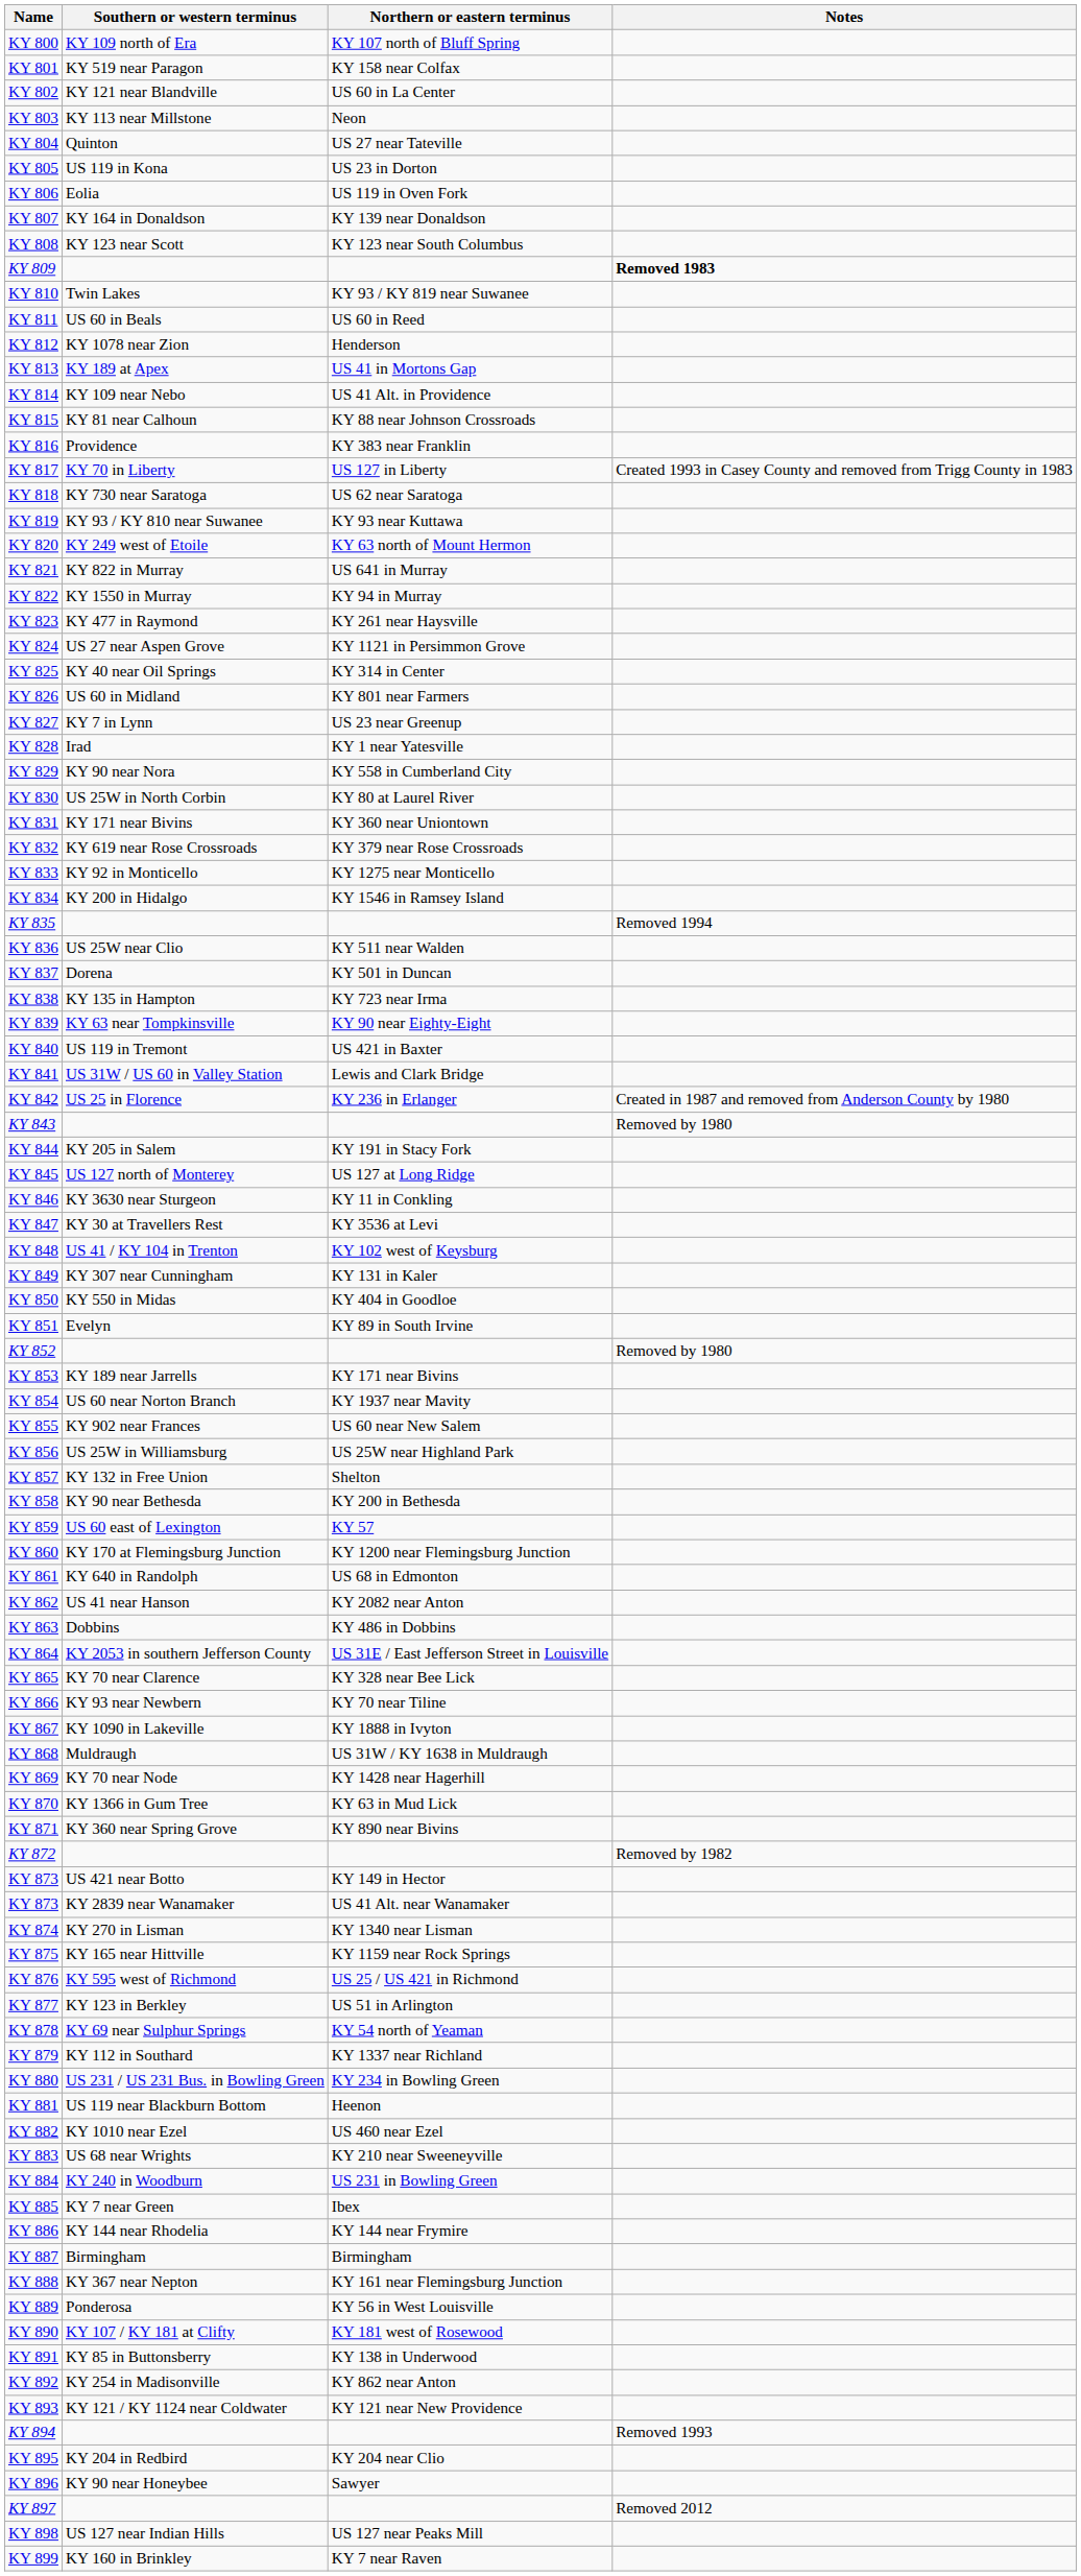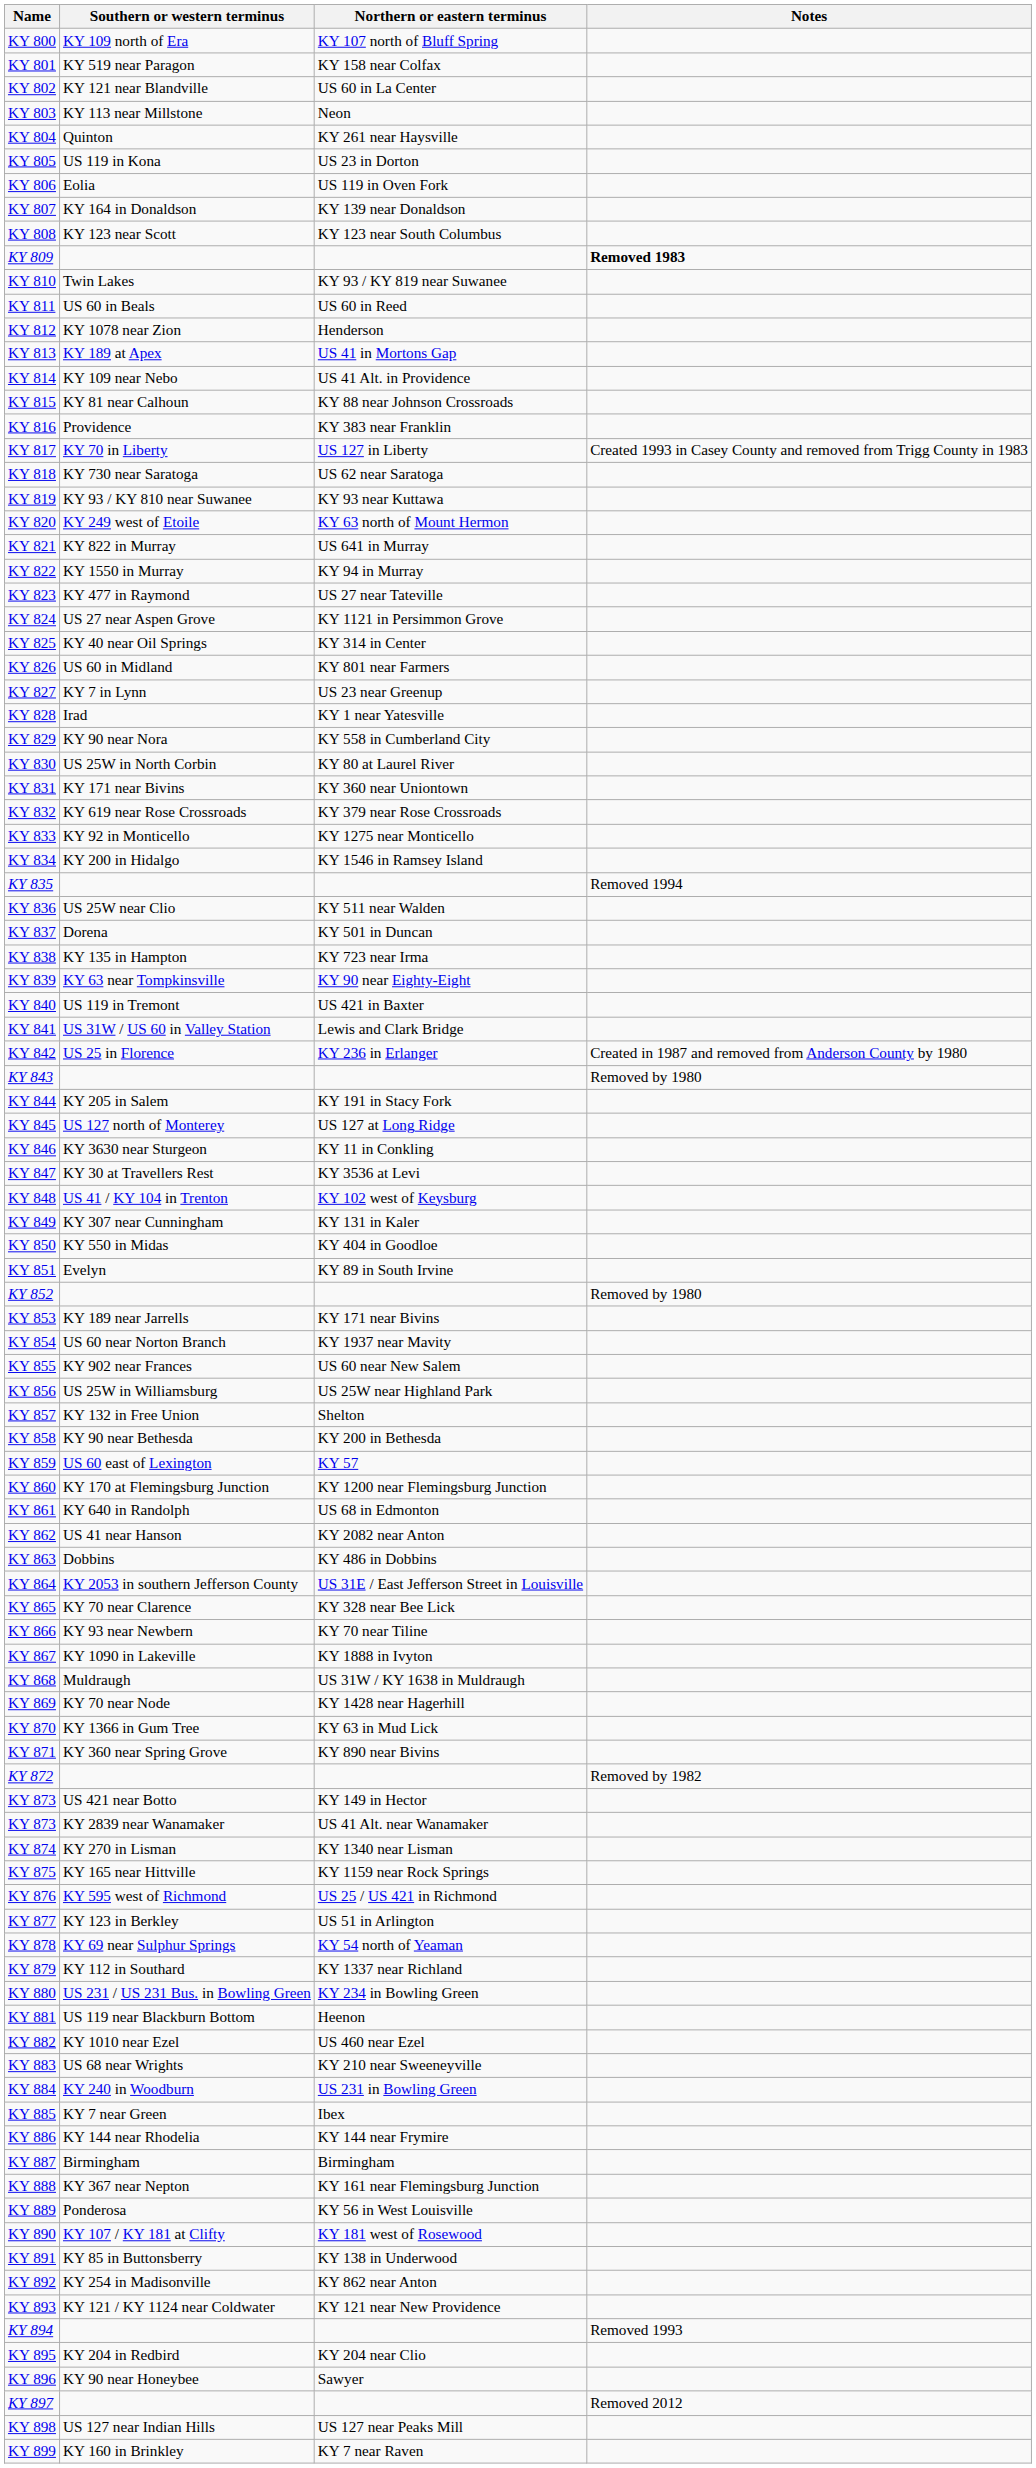 <table class="wikitable sortable mw-collapsible">
 <tr>
 <th>Name</th>
 <th>Southern or western terminus</th>
 <th>Northern or eastern terminus</th>
 <th>Notes</th>
 </tr>
 <tr>
 <td> <a href='#'>KY 800</a></td>
 <td><a href='#'>KY 109</a> north of <a href='#'>Era</a></td>
 <td><a href='#'>KY 107</a> north of <a href='#'>Bluff Spring</a></td>
 <td></td>
 </tr>
 <tr>
 <td> <a href='#'>KY 801</a></td>
 <td>KY 519 near Paragon</td>
 <td>KY 158 near Colfax</td>
 <td></td>
 </tr>
 <tr>
 <td> <a href='#'>KY 802</a></td>
 <td>KY 121 near Blandville</td>
 <td>US 60 in La Center</td>
 <td></td>
 </tr>
 <tr>
 <td> <a href='#'>KY 803</a></td>
 <td>KY 113 near Millstone</td>
 <td>Neon</td>
 <td></td>
 </tr>
 <tr>
 <td> <a href='#'>KY 804</a></td>
 <td>Quinton</td>
-<td>US 27 near Tateville</td>
+<td>KY 261 near Haysville</td>
 <td></td>
 </tr>
 <tr>
 <td> <a href='#'>KY 805</a></td>
 <td>US 119 in Kona</td>
 <td>US 23 in Dorton</td>
 <td></td>
 </tr>
 <tr>
 <td> <a href='#'>KY 806</a></td>
 <td>Eolia</td>
 <td>US 119 in Oven Fork</td>
 <td></td>
 </tr>
 <tr>
 <td> <a href='#'>KY 807</a></td>
 <td>KY 164 in Donaldson</td>
 <td>KY 139 near Donaldson</td>
 <td></td>
 </tr>
 <tr>
 <td> <a href='#'>KY 808</a></td>
 <td>KY 123 near Scott</td>
 <td>KY 123 near South Columbus</td>
 <td></td>
 </tr>
 <tr>
 <td> <em><a href='#'>KY 809</a></em></td>
 <td></td>
 <td></td>
 <td><strong>Removed 1983</strong></td>
 </tr>
 <tr>
 <td> <a href='#'>KY 810</a></td>
 <td>Twin Lakes</td>
 <td>KY 93 / KY 819 near Suwanee</td>
 <td></td>
 </tr>
 <tr>
 <td> <a href='#'>KY 811</a></td>
 <td>US 60 in Beals</td>
 <td>US 60 in Reed</td>
 <td></td>
 </tr>
 <tr>
 <td> <a href='#'>KY 812</a></td>
 <td>KY 1078 near Zion</td>
 <td>Henderson</td>
 <td></td>
 </tr>
 <tr>
 <td> <a href='#'>KY 813</a></td>
 <td><a href='#'>KY 189</a> at <a href='#'>Apex</a></td>
 <td><a href='#'>US 41</a> in <a href='#'>Mortons Gap</a></td>
 <td></td>
 </tr>
 <tr>
 <td> <a href='#'>KY 814</a></td>
 <td>KY 109 near Nebo</td>
 <td>US 41 Alt. in Providence</td>
 <td></td>
 </tr>
 <tr>
 <td> <a href='#'>KY 815</a></td>
 <td>KY 81 near Calhoun</td>
 <td>KY 88 near Johnson Crossroads</td>
 <td></td>
 </tr>
 <tr>
 <td> <a href='#'>KY 816</a></td>
 <td>Providence</td>
 <td>KY 383 near Franklin</td>
 <td></td>
 </tr>
 <tr>
 <td> <a href='#'>KY 817</a></td>
 <td><a href='#'>KY 70</a> in <a href='#'>Liberty</a></td>
 <td><a href='#'>US 127</a> in Liberty</td>
 <td>Created 1993 in Casey County and removed from Trigg County in 1983</td>
 </tr>
 <tr>
 <td> <a href='#'>KY 818</a></td>
 <td>KY 730 near Saratoga</td>
 <td>US 62 near Saratoga</td>
 <td></td>
 </tr>
 <tr>
 <td> <a href='#'>KY 819</a></td>
 <td>KY 93 / KY 810 near Suwanee</td>
 <td>KY 93 near Kuttawa</td>
 <td></td>
 </tr>
 <tr>
 <td> <a href='#'>KY 820</a></td>
 <td><a href='#'>KY 249</a> west of <a href='#'>Etoile</a></td>
 <td><a href='#'>KY 63</a> north of <a href='#'>Mount Hermon</a></td>
 <td></td>
 </tr>
 <tr>
 <td> <a href='#'>KY 821</a></td>
 <td>KY 822 in Murray</td>
 <td>US 641 in Murray</td>
 <td></td>
 </tr>
 <tr>
 <td> <a href='#'>KY 822</a></td>
 <td>KY 1550 in Murray</td>
 <td>KY 94 in Murray</td>
 <td></td>
 </tr>
 <tr>
 <td> <a href='#'>KY 823</a></td>
 <td>KY 477 in Raymond</td>
-<td>KY 261 near Haysville</td>
+<td>US 27 near Tateville</td>
 <td></td>
 </tr>
 <tr>
 <td> <a href='#'>KY 824</a></td>
 <td>US 27 near Aspen Grove</td>
 <td>KY 1121 in Persimmon Grove</td>
 <td></td>
 </tr>
 <tr>
 <td> <a href='#'>KY 825</a></td>
 <td>KY 40 near Oil Springs</td>
 <td>KY 314 in Center</td>
 <td></td>
 </tr>
 <tr>
 <td> <a href='#'>KY 826</a></td>
 <td>US 60 in Midland</td>
 <td>KY 801 near Farmers</td>
 <td></td>
 </tr>
 <tr>
 <td> <a href='#'>KY 827</a></td>
 <td>KY 7 in Lynn</td>
 <td>US 23 near Greenup</td>
 <td></td>
 </tr>
 <tr>
 <td> <a href='#'>KY 828</a></td>
 <td>Irad</td>
 <td>KY 1 near Yatesville</td>
 <td></td>
 </tr>
 <tr>
 <td> <a href='#'>KY 829</a></td>
 <td>KY 90 near Nora</td>
 <td>KY 558 in Cumberland City</td>
 <td></td>
 </tr>
 <tr>
 <td> <a href='#'>KY 830</a></td>
 <td>US 25W in North Corbin</td>
 <td>KY 80 at Laurel River</td>
 <td></td>
 </tr>
 <tr>
 <td> <a href='#'>KY 831</a></td>
 <td>KY 171 near Bivins</td>
 <td>KY 360 near Uniontown</td>
 <td></td>
 </tr>
 <tr>
 <td> <a href='#'>KY 832</a></td>
 <td>KY 619 near Rose Crossroads</td>
 <td>KY 379 near Rose Crossroads</td>
 <td></td>
 </tr>
 <tr>
 <td> <a href='#'>KY 833</a></td>
 <td>KY 92 in Monticello</td>
 <td>KY 1275 near Monticello</td>
 <td></td>
 </tr>
 <tr>
 <td> <a href='#'>KY 834</a></td>
 <td>KY 200 in Hidalgo</td>
 <td>KY 1546 in Ramsey Island</td>
 <td></td>
 </tr>
 <tr>
 <td> <em><a href='#'>KY 835</a></em></td>
 <td></td>
 <td></td>
 <td>Removed 1994</td>
 </tr>
 <tr>
 <td> <a href='#'>KY 836</a></td>
 <td>US 25W near Clio</td>
 <td>KY 511 near Walden</td>
 <td></td>
 </tr>
 <tr>
 <td> <a href='#'>KY 837</a></td>
 <td>Dorena</td>
 <td>KY 501 in Duncan</td>
 <td></td>
 </tr>
 <tr>
 <td> <a href='#'>KY 838</a></td>
 <td>KY 135 in Hampton</td>
 <td>KY 723 near Irma</td>
 <td></td>
 </tr>
 <tr>
 <td> <a href='#'>KY 839</a></td>
 <td><a href='#'>KY 63</a> near <a href='#'>Tompkinsville</a></td>
 <td><a href='#'>KY 90</a> near <a href='#'>Eighty-Eight</a></td>
 <td></td>
 </tr>
 <tr>
 <td> <a href='#'>KY 840</a></td>
 <td>US 119 in Tremont</td>
 <td>US 421 in Baxter</td>
 <td></td>
 </tr>
 <tr>
 <td> <a href='#'>KY 841</a></td>
 <td><a href='#'>US 31W</a> / <a href='#'>US 60</a> in <a href='#'>Valley Station</a></td>
 <td>Lewis and Clark Bridge</td>
 <td></td>
 </tr>
 <tr>
 <td> <a href='#'>KY 842</a></td>
 <td><a href='#'>US 25</a> in <a href='#'>Florence</a></td>
 <td><a href='#'>KY 236</a> in <a href='#'>Erlanger</a></td>
 <td>Created in 1987 and removed from <a href='#'>Anderson County</a> by 1980</td>
 </tr>
 <tr>
 <td> <em><a href='#'>KY 843</a></em></td>
 <td></td>
 <td></td>
 <td>Removed by 1980</td>
 </tr>
 <tr>
 <td> <a href='#'>KY 844</a></td>
 <td>KY 205 in Salem</td>
 <td>KY 191 in Stacy Fork</td>
 <td></td>
 </tr>
 <tr>
 <td> <a href='#'>KY 845</a></td>
 <td><a href='#'>US 127</a> north of <a href='#'>Monterey</a></td>
 <td>US 127 at <a href='#'>Long Ridge</a></td>
 <td></td>
 </tr>
 <tr>
 <td> <a href='#'>KY 846</a></td>
 <td>KY 3630 near Sturgeon</td>
 <td>KY 11 in Conkling</td>
 <td></td>
 </tr>
 <tr>
 <td> <a href='#'>KY 847</a></td>
 <td>KY 30 at Travellers Rest</td>
 <td>KY 3536 at Levi</td>
 <td></td>
 </tr>
 <tr>
 <td> <a href='#'>KY 848</a></td>
 <td><a href='#'>US 41</a> / <a href='#'>KY 104</a> in <a href='#'>Trenton</a></td>
 <td><a href='#'>KY 102</a> west of <a href='#'>Keysburg</a></td>
 <td></td>
 </tr>
 <tr>
 <td> <a href='#'>KY 849</a></td>
 <td>KY 307 near Cunningham</td>
 <td>KY 131 in Kaler</td>
 <td></td>
 </tr>
 <tr>
 <td> <a href='#'>KY 850</a></td>
 <td>KY 550 in Midas</td>
 <td>KY 404 in Goodloe</td>
 <td></td>
 </tr>
 <tr>
 <td> <a href='#'>KY 851</a></td>
 <td>Evelyn</td>
 <td>KY 89 in South Irvine</td>
 <td></td>
 </tr>
 <tr>
 <td> <em><a href='#'>KY 852</a></em></td>
 <td></td>
 <td></td>
 <td>Removed by 1980</td>
 </tr>
 <tr>
 <td> <a href='#'>KY 853</a></td>
 <td>KY 189 near Jarrells</td>
 <td>KY 171 near Bivins</td>
 <td></td>
 </tr>
 <tr>
 <td> <a href='#'>KY 854</a></td>
 <td>US 60 near Norton Branch</td>
 <td>KY 1937 near Mavity</td>
 <td></td>
 </tr>
 <tr>
 <td> <a href='#'>KY 855</a></td>
 <td>KY 902 near Frances</td>
 <td>US 60 near New Salem</td>
 <td></td>
 </tr>
 <tr>
 <td> <a href='#'>KY 856</a></td>
 <td>US 25W in Williamsburg</td>
 <td>US 25W near Highland Park</td>
 <td></td>
 </tr>
 <tr>
 <td> <a href='#'>KY 857</a></td>
 <td>KY 132 in Free Union</td>
 <td>Shelton</td>
 <td></td>
 </tr>
 <tr>
 <td> <a href='#'>KY 858</a></td>
 <td>KY 90 near Bethesda</td>
 <td>KY 200 in Bethesda</td>
 <td></td>
 </tr>
 <tr>
 <td> <a href='#'>KY 859</a></td>
 <td><a href='#'>US 60</a> east of <a href='#'>Lexington</a></td>
 <td><a href='#'>KY 57</a></td>
 <td></td>
 </tr>
 <tr>
 <td> <a href='#'>KY 860</a></td>
 <td>KY 170 at Flemingsburg Junction</td>
 <td>KY 1200 near Flemingsburg Junction</td>
 <td></td>
 </tr>
 <tr>
 <td> <a href='#'>KY 861</a></td>
 <td>KY 640 in Randolph</td>
 <td>US 68 in Edmonton</td>
 <td></td>
 </tr>
 <tr>
 <td> <a href='#'>KY 862</a></td>
 <td>US 41 near Hanson</td>
 <td>KY 2082 near Anton</td>
 <td></td>
 </tr>
 <tr>
 <td> <a href='#'>KY 863</a></td>
 <td>Dobbins</td>
 <td>KY 486 in Dobbins</td>
 <td></td>
 </tr>
 <tr>
 <td> <a href='#'>KY 864</a></td>
 <td><a href='#'>KY 2053</a> in southern Jefferson County</td>
 <td><a href='#'>US 31E</a> / East Jefferson Street in <a href='#'>Louisville</a></td>
 <td></td>
 </tr>
 <tr>
 <td> <a href='#'>KY 865</a></td>
 <td>KY 70 near Clarence</td>
 <td>KY 328 near Bee Lick</td>
 <td></td>
 </tr>
 <tr>
 <td> <a href='#'>KY 866</a></td>
 <td>KY 93 near Newbern</td>
 <td>KY 70 near Tiline</td>
 <td></td>
 </tr>
 <tr>
 <td> <a href='#'>KY 867</a></td>
 <td>KY 1090 in Lakeville</td>
 <td>KY 1888 in Ivyton</td>
 <td></td>
 </tr>
 <tr>
 <td> <a href='#'>KY 868</a></td>
 <td>Muldraugh</td>
 <td>US 31W / KY 1638 in Muldraugh</td>
 <td></td>
 </tr>
 <tr>
 <td> <a href='#'>KY 869</a></td>
 <td>KY 70 near Node</td>
 <td>KY 1428 near Hagerhill</td>
 <td></td>
 </tr>
 <tr>
 <td> <a href='#'>KY 870</a></td>
 <td>KY 1366 in Gum Tree</td>
 <td>KY 63 in Mud Lick</td>
 <td></td>
 </tr>
 <tr>
 <td> <a href='#'>KY 871</a></td>
 <td>KY 360 near Spring Grove</td>
 <td>KY 890 near Bivins</td>
 <td></td>
 </tr>
 <tr>
 <td> <em><a href='#'>KY 872</a></em></td>
 <td></td>
 <td></td>
 <td>Removed by 1982</td>
 </tr>
 <tr>
 <td> <a href='#'>KY 873</a></td>
 <td>US 421 near Botto</td>
 <td>KY 149 in Hector</td>
 <td></td>
 </tr>
 <tr>
 <td> <a href='#'>KY 873</a></td>
 <td>KY 2839 near Wanamaker</td>
 <td>US 41 Alt. near Wanamaker</td>
 <td></td>
 </tr>
 <tr>
 <td> <a href='#'>KY 874</a></td>
 <td>KY 270 in Lisman</td>
 <td>KY 1340 near Lisman</td>
 <td></td>
 </tr>
 <tr>
 <td> <a href='#'>KY 875</a></td>
 <td>KY 165 near Hittville</td>
 <td>KY 1159 near Rock Springs</td>
 <td></td>
 </tr>
 <tr>
 <td> <a href='#'>KY 876</a></td>
 <td><a href='#'>KY 595</a> west of <a href='#'>Richmond</a></td>
 <td><a href='#'>US 25</a> / <a href='#'>US 421</a> in Richmond</td>
 <td></td>
 </tr>
 <tr>
 <td> <a href='#'>KY 877</a></td>
 <td>KY 123 in Berkley</td>
 <td>US 51 in Arlington</td>
 <td></td>
 </tr>
 <tr>
 <td> <a href='#'>KY 878</a></td>
 <td><a href='#'>KY 69</a> near <a href='#'>Sulphur Springs</a></td>
 <td><a href='#'>KY 54</a> north of <a href='#'>Yeaman</a></td>
 <td></td>
 </tr>
 <tr>
 <td> <a href='#'>KY 879</a></td>
 <td>KY 112 in Southard</td>
 <td>KY 1337 near Richland</td>
 <td></td>
 </tr>
 <tr>
 <td> <a href='#'>KY 880</a></td>
 <td><a href='#'>US 231</a> / <a href='#'>US 231 Bus.</a> in <a href='#'>Bowling Green</a></td>
 <td><a href='#'>KY 234</a> in Bowling Green</td>
 <td></td>
 </tr>
 <tr>
 <td> <a href='#'>KY 881</a></td>
 <td>US 119 near Blackburn Bottom</td>
 <td>Heenon</td>
 <td></td>
 </tr>
 <tr>
 <td> <a href='#'>KY 882</a></td>
 <td>KY 1010 near Ezel</td>
 <td>US 460 near Ezel</td>
 <td></td>
 </tr>
 <tr>
 <td> <a href='#'>KY 883</a></td>
 <td>US 68 near Wrights</td>
 <td>KY 210 near Sweeneyville</td>
 <td></td>
 </tr>
 <tr>
 <td> <a href='#'>KY 884</a></td>
 <td><a href='#'>KY 240</a> in <a href='#'>Woodburn</a></td>
 <td><a href='#'>US 231</a> in <a href='#'>Bowling Green</a></td>
 <td></td>
 </tr>
 <tr>
 <td> <a href='#'>KY 885</a></td>
 <td>KY 7 near Green</td>
 <td>Ibex</td>
 <td></td>
 </tr>
 <tr>
 <td> <a href='#'>KY 886</a></td>
 <td>KY 144 near Rhodelia</td>
 <td>KY 144 near Frymire</td>
 <td></td>
 </tr>
 <tr>
 <td> <a href='#'>KY 887</a></td>
 <td>Birmingham</td>
 <td>Birmingham</td>
 <td></td>
 </tr>
 <tr>
 <td> <a href='#'>KY 888</a></td>
 <td>KY 367 near Nepton</td>
 <td>KY 161 near Flemingsburg Junction</td>
 <td></td>
 </tr>
 <tr>
 <td> <a href='#'>KY 889</a></td>
 <td>Ponderosa</td>
 <td>KY 56 in West Louisville</td>
 <td></td>
 </tr>
 <tr>
 <td> <a href='#'>KY 890</a></td>
 <td><a href='#'>KY 107</a> / <a href='#'>KY 181</a> at <a href='#'>Clifty</a></td>
 <td><a href='#'>KY 181</a> west of <a href='#'>Rosewood</a></td>
 <td></td>
 </tr>
 <tr>
 <td> <a href='#'>KY 891</a></td>
 <td>KY 85 in Buttonsberry</td>
 <td>KY 138 in Underwood</td>
 <td></td>
 </tr>
 <tr>
 <td> <a href='#'>KY 892</a></td>
 <td>KY 254 in Madisonville</td>
 <td>KY 862 near Anton</td>
 <td></td>
 </tr>
 <tr>
 <td> <a href='#'>KY 893</a></td>
 <td>KY 121 / KY 1124 near Coldwater</td>
 <td>KY 121 near New Providence</td>
 <td></td>
 </tr>
 <tr>
 <td> <em><a href='#'>KY 894</a></em></td>
 <td></td>
 <td></td>
 <td>Removed 1993</td>
 </tr>
 <tr>
 <td> <a href='#'>KY 895</a></td>
 <td>KY 204 in Redbird</td>
 <td>KY 204 near Clio</td>
 <td></td>
 </tr>
 <tr>
 <td> <a href='#'>KY 896</a></td>
 <td>KY 90 near Honeybee</td>
 <td>Sawyer</td>
 <td></td>
 </tr>
 <tr>
 <td> <em><a href='#'>KY 897</a></em></td>
 <td></td>
 <td></td>
 <td>Removed 2012</td>
 </tr>
 <tr>
 <td> <a href='#'>KY 898</a></td>
 <td>US 127 near Indian Hills</td>
 <td>US 127 near Peaks Mill</td>
 <td></td>
 </tr>
 <tr>
 <td> <a href='#'>KY 899</a></td>
 <td>KY 160 in Brinkley</td>
 <td>KY 7 near Raven</td>
 <td></td>
 </tr>
 </table>
